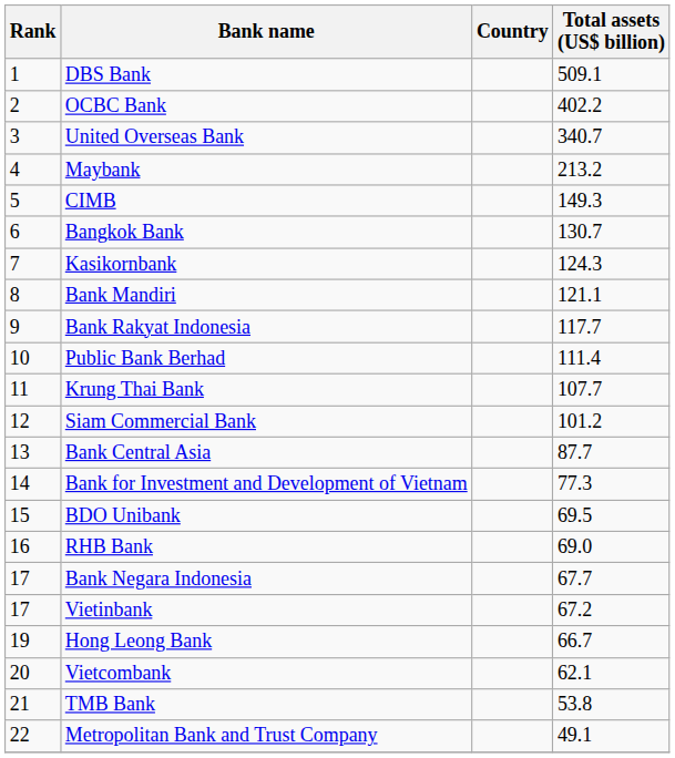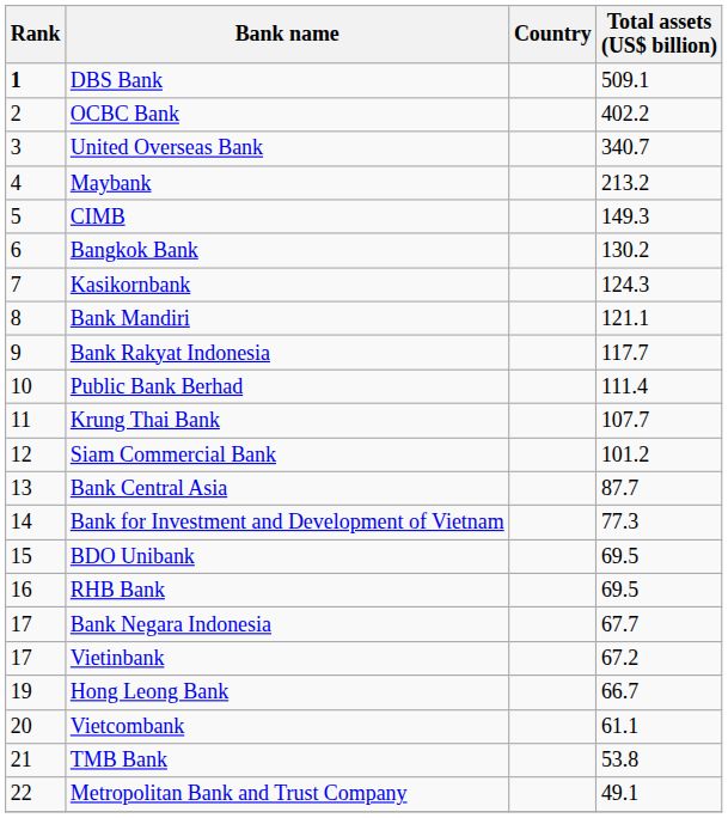 <table class="wikitable sortable">
 <tr>
 <th data-sort-type="number">Rank</th>
 <th>Bank name</th>
 <th>Country</th>
 <th>Total assets<br>(US$ billion)</th>
 </tr>
 <tr>
-<td>1</td>
+<td><strong>1</strong></td>
 <td><a href='#'>DBS Bank</a></td>
 <td></td>
 <td>509.1</td>
 </tr>
 <tr>
 <td>2</td>
 <td><a href='#'>OCBC Bank</a></td>
 <td></td>
 <td>402.2</td>
 </tr>
 <tr>
 <td>3</td>
 <td><a href='#'>United Overseas Bank</a></td>
 <td></td>
 <td>340.7</td>
 </tr>
 <tr>
 <td>4</td>
 <td><a href='#'>Maybank</a></td>
 <td></td>
 <td>213.2</td>
 </tr>
 <tr>
 <td>5</td>
 <td><a href='#'>CIMB</a></td>
 <td></td>
 <td>149.3</td>
 </tr>
 <tr>
 <td>6</td>
 <td><a href='#'>Bangkok Bank</a></td>
 <td></td>
-<td>130.7</td>
+<td>130.2</td>
 </tr>
 <tr>
 <td>7</td>
 <td><a href='#'>Kasikornbank</a></td>
 <td></td>
 <td>124.3</td>
 </tr>
 <tr>
 <td>8</td>
 <td><a href='#'>Bank Mandiri</a></td>
 <td></td>
 <td>121.1</td>
 </tr>
 <tr>
 <td>9</td>
 <td><a href='#'>Bank Rakyat Indonesia</a></td>
 <td></td>
 <td>117.7</td>
 </tr>
 <tr>
 <td>10</td>
 <td><a href='#'>Public Bank Berhad</a></td>
 <td></td>
 <td>111.4</td>
 </tr>
 <tr>
 <td>11</td>
 <td><a href='#'>Krung Thai Bank</a></td>
 <td></td>
 <td>107.7</td>
 </tr>
 <tr>
 <td>12</td>
 <td><a href='#'>Siam Commercial Bank</a></td>
 <td></td>
 <td>101.2</td>
 </tr>
 <tr>
 <td>13</td>
 <td><a href='#'>Bank Central Asia</a></td>
 <td></td>
 <td>87.7</td>
 </tr>
 <tr>
 <td>14</td>
 <td><a href='#'>Bank for Investment and Development of Vietnam</a></td>
 <td></td>
 <td>77.3</td>
 </tr>
 <tr>
 <td>15</td>
 <td><a href='#'>BDO Unibank</a></td>
 <td></td>
 <td>69.5</td>
 </tr>
 <tr>
 <td>16</td>
 <td><a href='#'>RHB Bank</a></td>
 <td></td>
-<td>69.0</td>
+<td>69.5</td>
 </tr>
 <tr>
 <td>17</td>
 <td><a href='#'>Bank Negara Indonesia</a></td>
 <td></td>
 <td>67.7</td>
 </tr>
 <tr>
 <td>17</td>
 <td><a href='#'>Vietinbank</a></td>
 <td></td>
 <td>67.2</td>
 </tr>
 <tr>
 <td>19</td>
 <td><a href='#'>Hong Leong Bank</a></td>
 <td></td>
 <td>66.7</td>
 </tr>
 <tr>
 <td>20</td>
 <td><a href='#'>Vietcombank</a></td>
 <td></td>
-<td>62.1</td>
+<td>61.1</td>
 </tr>
 <tr>
 <td>21</td>
 <td><a href='#'>TMB Bank</a></td>
 <td></td>
 <td>53.8</td>
 </tr>
 <tr>
 <td>22</td>
 <td><a href='#'>Metropolitan Bank and Trust Company</a></td>
 <td></td>
 <td>49.1</td>
 </tr>
 <tr>
 </tr>
 </table>
